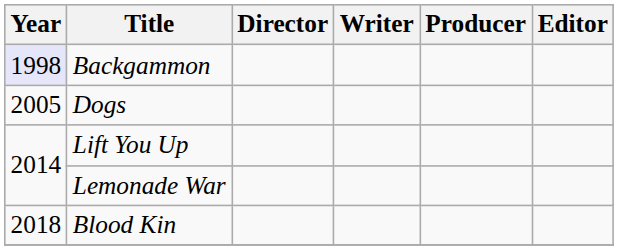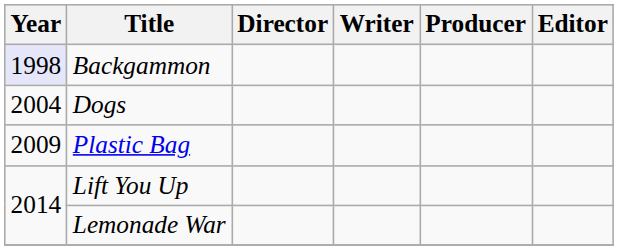 <table class="wikitable">
 <tr>
 <th>Year</th>
 <th>Title</th>
 <th>Director</th>
 <th>Writer</th>
 <th>Producer</th>
 <th>Editor</th>
 </tr>
 <tr>
 <td style="background: lavender;">1998</td>
 <td><em>Backgammon</em></td>
 <td></td>
 <td></td>
 <td></td>
 <td></td>
 </tr>
 <tr>
-<td>2005</td>
+<td>2004</td>
 <td><em>Dogs</em></td>
+<td></td>
+<td></td>
+<td></td>
+<td></td>
+</tr>
+<tr>
+<td>2009</td>
+<td><em><a href='#'>Plastic Bag</a></em></td>
 <td></td>
 <td></td>
 <td></td>
 <td></td>
 </tr>
 <tr>
 <td rowspan=2>2014</td>
 <td><em>Lift You Up</em></td>
 <td></td>
 <td></td>
 <td></td>
 <td></td>
 </tr>
 <tr>
 <td><em>Lemonade War</em></td>
 <td></td>
 <td></td>
 <td></td>
 <td></td>
 </tr>
 <tr>
-<td>2018</td>
-<td><em>Blood Kin</em></td>
-<td></td>
-<td></td>
-<td></td>
-<td></td>
-</tr>
-<tr>
 </tr>
 </table>
